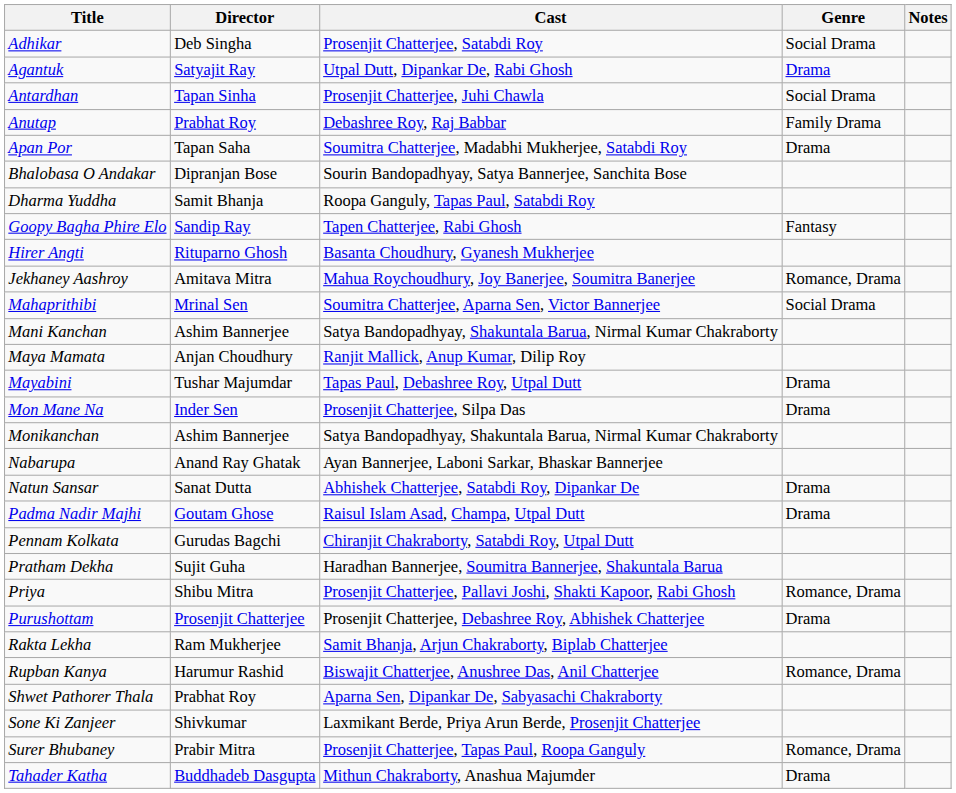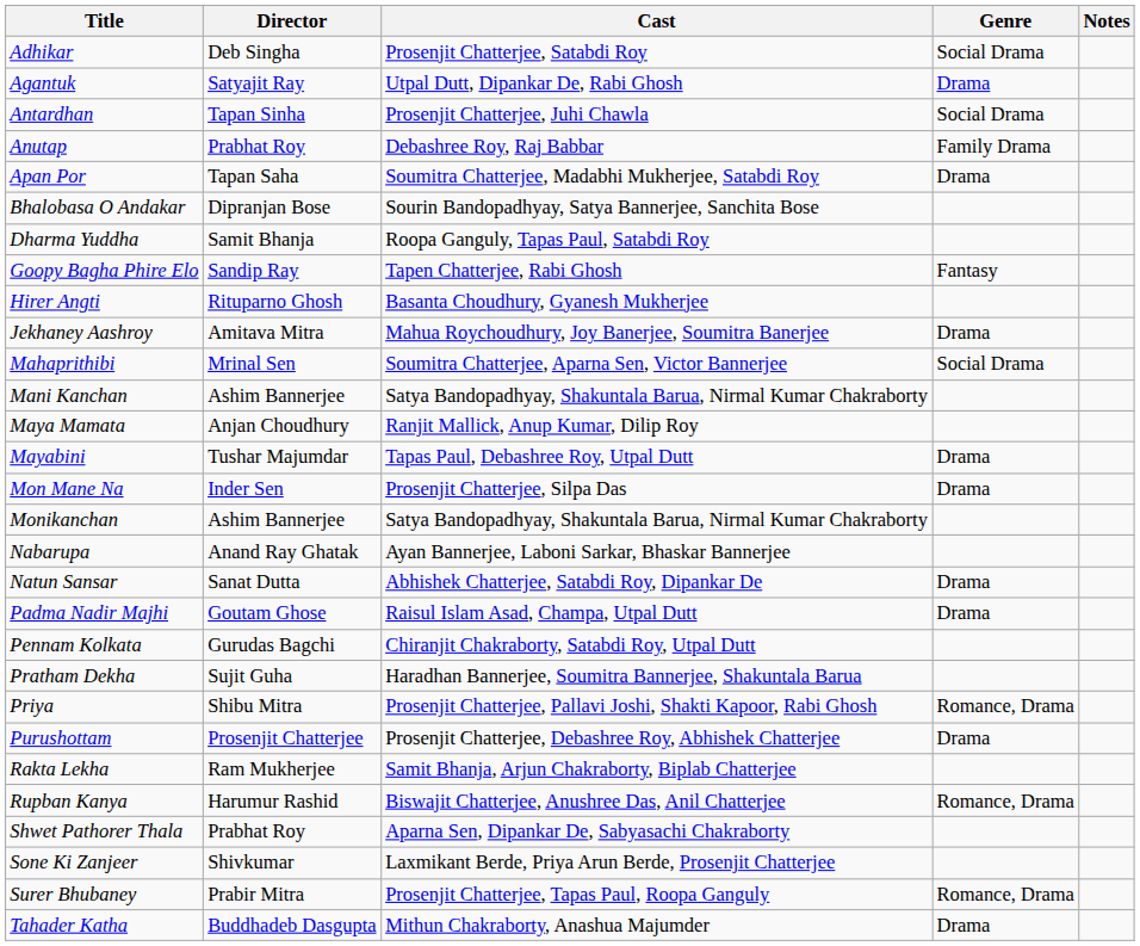 <table class="wikitable sortable">
 <tr>
 <th>Title</th>
 <th>Director</th>
 <th>Cast</th>
 <th>Genre</th>
 <th>Notes</th>
 </tr>
 <tr>
 <td><em><a href='#'>Adhikar</a></em></td>
 <td>Deb Singha</td>
 <td><a href='#'>Prosenjit Chatterjee</a>, <a href='#'>Satabdi Roy</a></td>
 <td>Social Drama</td>
 <td></td>
 </tr>
 <tr>
 <td><em><a href='#'>Agantuk</a></em></td>
 <td><a href='#'>Satyajit Ray</a></td>
 <td><a href='#'>Utpal Dutt</a>, <a href='#'>Dipankar De</a>, <a href='#'>Rabi Ghosh</a></td>
 <td><a href='#'>Drama</a></td>
 <td></td>
 </tr>
 <tr>
 <td><em><a href='#'>Antardhan</a></em></td>
 <td><a href='#'>Tapan Sinha</a></td>
 <td><a href='#'>Prosenjit Chatterjee</a>, <a href='#'>Juhi Chawla</a></td>
 <td>Social Drama</td>
 <td></td>
 </tr>
 <tr>
 <td><em><a href='#'>Anutap</a></em></td>
 <td><a href='#'>Prabhat Roy</a></td>
 <td><a href='#'>Debashree Roy</a>, <a href='#'>Raj Babbar</a></td>
 <td>Family Drama</td>
 <td></td>
 </tr>
 <tr>
 <td><em><a href='#'>Apan Por</a></em></td>
 <td>Tapan Saha</td>
 <td><a href='#'>Soumitra Chatterjee</a>, Madabhi Mukherjee, <a href='#'>Satabdi Roy</a></td>
 <td>Drama</td>
 <td></td>
 </tr>
 <tr>
 <td><em>Bhalobasa O Andakar</em></td>
 <td>Dipranjan Bose</td>
 <td>Sourin Bandopadhyay, Satya Bannerjee, Sanchita Bose</td>
 <td></td>
 <td></td>
 </tr>
 <tr>
 <td><em>Dharma Yuddha</em></td>
 <td>Samit Bhanja</td>
 <td>Roopa Ganguly, <a href='#'>Tapas Paul</a>, <a href='#'>Satabdi Roy</a></td>
 <td></td>
 <td></td>
 </tr>
 <tr>
 <td><em><a href='#'>Goopy Bagha Phire Elo</a></em></td>
 <td><a href='#'>Sandip Ray</a></td>
 <td><a href='#'>Tapen Chatterjee</a>, <a href='#'>Rabi Ghosh</a></td>
 <td>Fantasy</td>
 <td></td>
 </tr>
 <tr>
 <td><em><a href='#'>Hirer Angti</a></em></td>
 <td><a href='#'>Rituparno Ghosh</a></td>
 <td><a href='#'>Basanta Choudhury</a>, <a href='#'>Gyanesh Mukherjee</a></td>
 <td></td>
 <td></td>
 </tr>
 <tr>
 <td><em>Jekhaney Aashroy</em></td>
 <td>Amitava Mitra</td>
 <td><a href='#'>Mahua Roychoudhury</a>, <a href='#'>Joy Banerjee</a>, <a href='#'>Soumitra Banerjee</a></td>
-<td>Romance, Drama</td>
+<td>Drama</td>
 <td></td>
 </tr>
 <tr>
 <td><em><a href='#'>Mahaprithibi</a></em></td>
 <td><a href='#'>Mrinal Sen</a></td>
 <td><a href='#'>Soumitra Chatterjee</a>, <a href='#'>Aparna Sen</a>, <a href='#'>Victor Bannerjee</a></td>
 <td>Social Drama</td>
 <td></td>
 </tr>
 <tr>
 <td><em>Mani Kanchan</em></td>
 <td>Ashim Bannerjee</td>
 <td>Satya Bandopadhyay, <a href='#'>Shakuntala Barua</a>, Nirmal Kumar Chakraborty</td>
 <td></td>
 <td></td>
 </tr>
 <tr>
 <td><em>Maya Mamata</em></td>
 <td>Anjan Choudhury</td>
 <td><a href='#'>Ranjit Mallick</a>, <a href='#'>Anup Kumar</a>, Dilip Roy</td>
 <td></td>
 <td></td>
 </tr>
 <tr>
 <td><em><a href='#'>Mayabini</a></em></td>
 <td>Tushar Majumdar</td>
 <td><a href='#'>Tapas Paul</a>, <a href='#'>Debashree Roy</a>, <a href='#'>Utpal Dutt</a></td>
 <td>Drama</td>
 <td></td>
 </tr>
 <tr>
 <td><em><a href='#'>Mon Mane Na</a></em></td>
 <td><a href='#'>Inder Sen</a></td>
 <td><a href='#'>Prosenjit Chatterjee</a>, Silpa Das</td>
 <td>Drama</td>
 <td></td>
 </tr>
 <tr>
 <td><em>Monikanchan</em></td>
 <td>Ashim Bannerjee</td>
 <td>Satya Bandopadhyay, Shakuntala Barua, Nirmal Kumar Chakraborty</td>
 <td></td>
 <td></td>
 </tr>
 <tr>
 <td><em>Nabarupa</em></td>
 <td>Anand Ray Ghatak</td>
 <td>Ayan Bannerjee, Laboni Sarkar, Bhaskar Bannerjee</td>
 <td></td>
 <td></td>
 </tr>
 <tr>
 <td><em>Natun Sansar</em></td>
 <td>Sanat Dutta</td>
 <td><a href='#'>Abhishek Chatterjee</a>, <a href='#'>Satabdi Roy</a>, <a href='#'>Dipankar De</a></td>
 <td>Drama</td>
 <td></td>
 </tr>
 <tr>
 <td><em><a href='#'>Padma Nadir Majhi</a></em></td>
 <td><a href='#'>Goutam Ghose</a></td>
 <td><a href='#'>Raisul Islam Asad</a>, <a href='#'>Champa</a>, <a href='#'>Utpal Dutt</a></td>
 <td>Drama</td>
 <td></td>
 </tr>
 <tr>
 <td><em>Pennam Kolkata</em></td>
 <td>Gurudas Bagchi</td>
 <td><a href='#'>Chiranjit Chakraborty</a>, <a href='#'>Satabdi Roy</a>, <a href='#'>Utpal Dutt</a></td>
 <td></td>
 <td></td>
 </tr>
 <tr>
 <td><em>Pratham Dekha</em></td>
 <td>Sujit Guha</td>
 <td>Haradhan Bannerjee, <a href='#'>Soumitra Bannerjee</a>, <a href='#'>Shakuntala Barua</a></td>
 <td></td>
 <td></td>
 </tr>
 <tr>
 <td><em>Priya</em></td>
 <td>Shibu Mitra</td>
 <td><a href='#'>Prosenjit Chatterjee</a>, <a href='#'>Pallavi Joshi</a>, <a href='#'>Shakti Kapoor</a>, <a href='#'>Rabi Ghosh</a></td>
 <td>Romance, Drama</td>
 <td></td>
 </tr>
 <tr>
 <td><em><a href='#'>Purushottam</a></em></td>
 <td><a href='#'>Prosenjit Chatterjee</a></td>
 <td>Prosenjit Chatterjee, <a href='#'>Debashree Roy</a>, <a href='#'>Abhishek Chatterjee</a></td>
 <td>Drama</td>
 <td></td>
 </tr>
 <tr>
 <td><em>Rakta Lekha</em></td>
 <td>Ram Mukherjee</td>
 <td><a href='#'>Samit Bhanja</a>, <a href='#'>Arjun Chakraborty</a>, <a href='#'>Biplab Chatterjee</a></td>
 <td></td>
 <td></td>
 </tr>
 <tr>
 <td><em>Rupban Kanya</em></td>
 <td>Harumur Rashid</td>
 <td><a href='#'>Biswajit Chatterjee</a>, <a href='#'>Anushree Das</a>, <a href='#'>Anil Chatterjee</a></td>
 <td>Romance, Drama</td>
 <td></td>
 </tr>
 <tr>
 <td><em>Shwet Pathorer Thala</em></td>
 <td>Prabhat Roy</td>
 <td><a href='#'>Aparna Sen</a>, <a href='#'>Dipankar De</a>, <a href='#'>Sabyasachi Chakraborty</a></td>
 <td></td>
 <td></td>
 </tr>
 <tr>
 <td><em>Sone Ki Zanjeer</em></td>
 <td>Shivkumar</td>
 <td>Laxmikant Berde, Priya Arun Berde, <a href='#'>Prosenjit Chatterjee</a></td>
 <td></td>
 <td></td>
 </tr>
 <tr>
 <td><em>Surer Bhubaney</em></td>
 <td>Prabir Mitra</td>
 <td><a href='#'>Prosenjit Chatterjee</a>, <a href='#'>Tapas Paul</a>, <a href='#'>Roopa Ganguly</a></td>
 <td>Romance, Drama</td>
 <td></td>
 </tr>
 <tr>
 <td><em><a href='#'>Tahader Katha</a></em></td>
 <td><a href='#'>Buddhadeb Dasgupta</a></td>
 <td><a href='#'>Mithun Chakraborty</a>, Anashua Majumder</td>
 <td>Drama</td>
 <td></td>
 </tr>
 </table>
